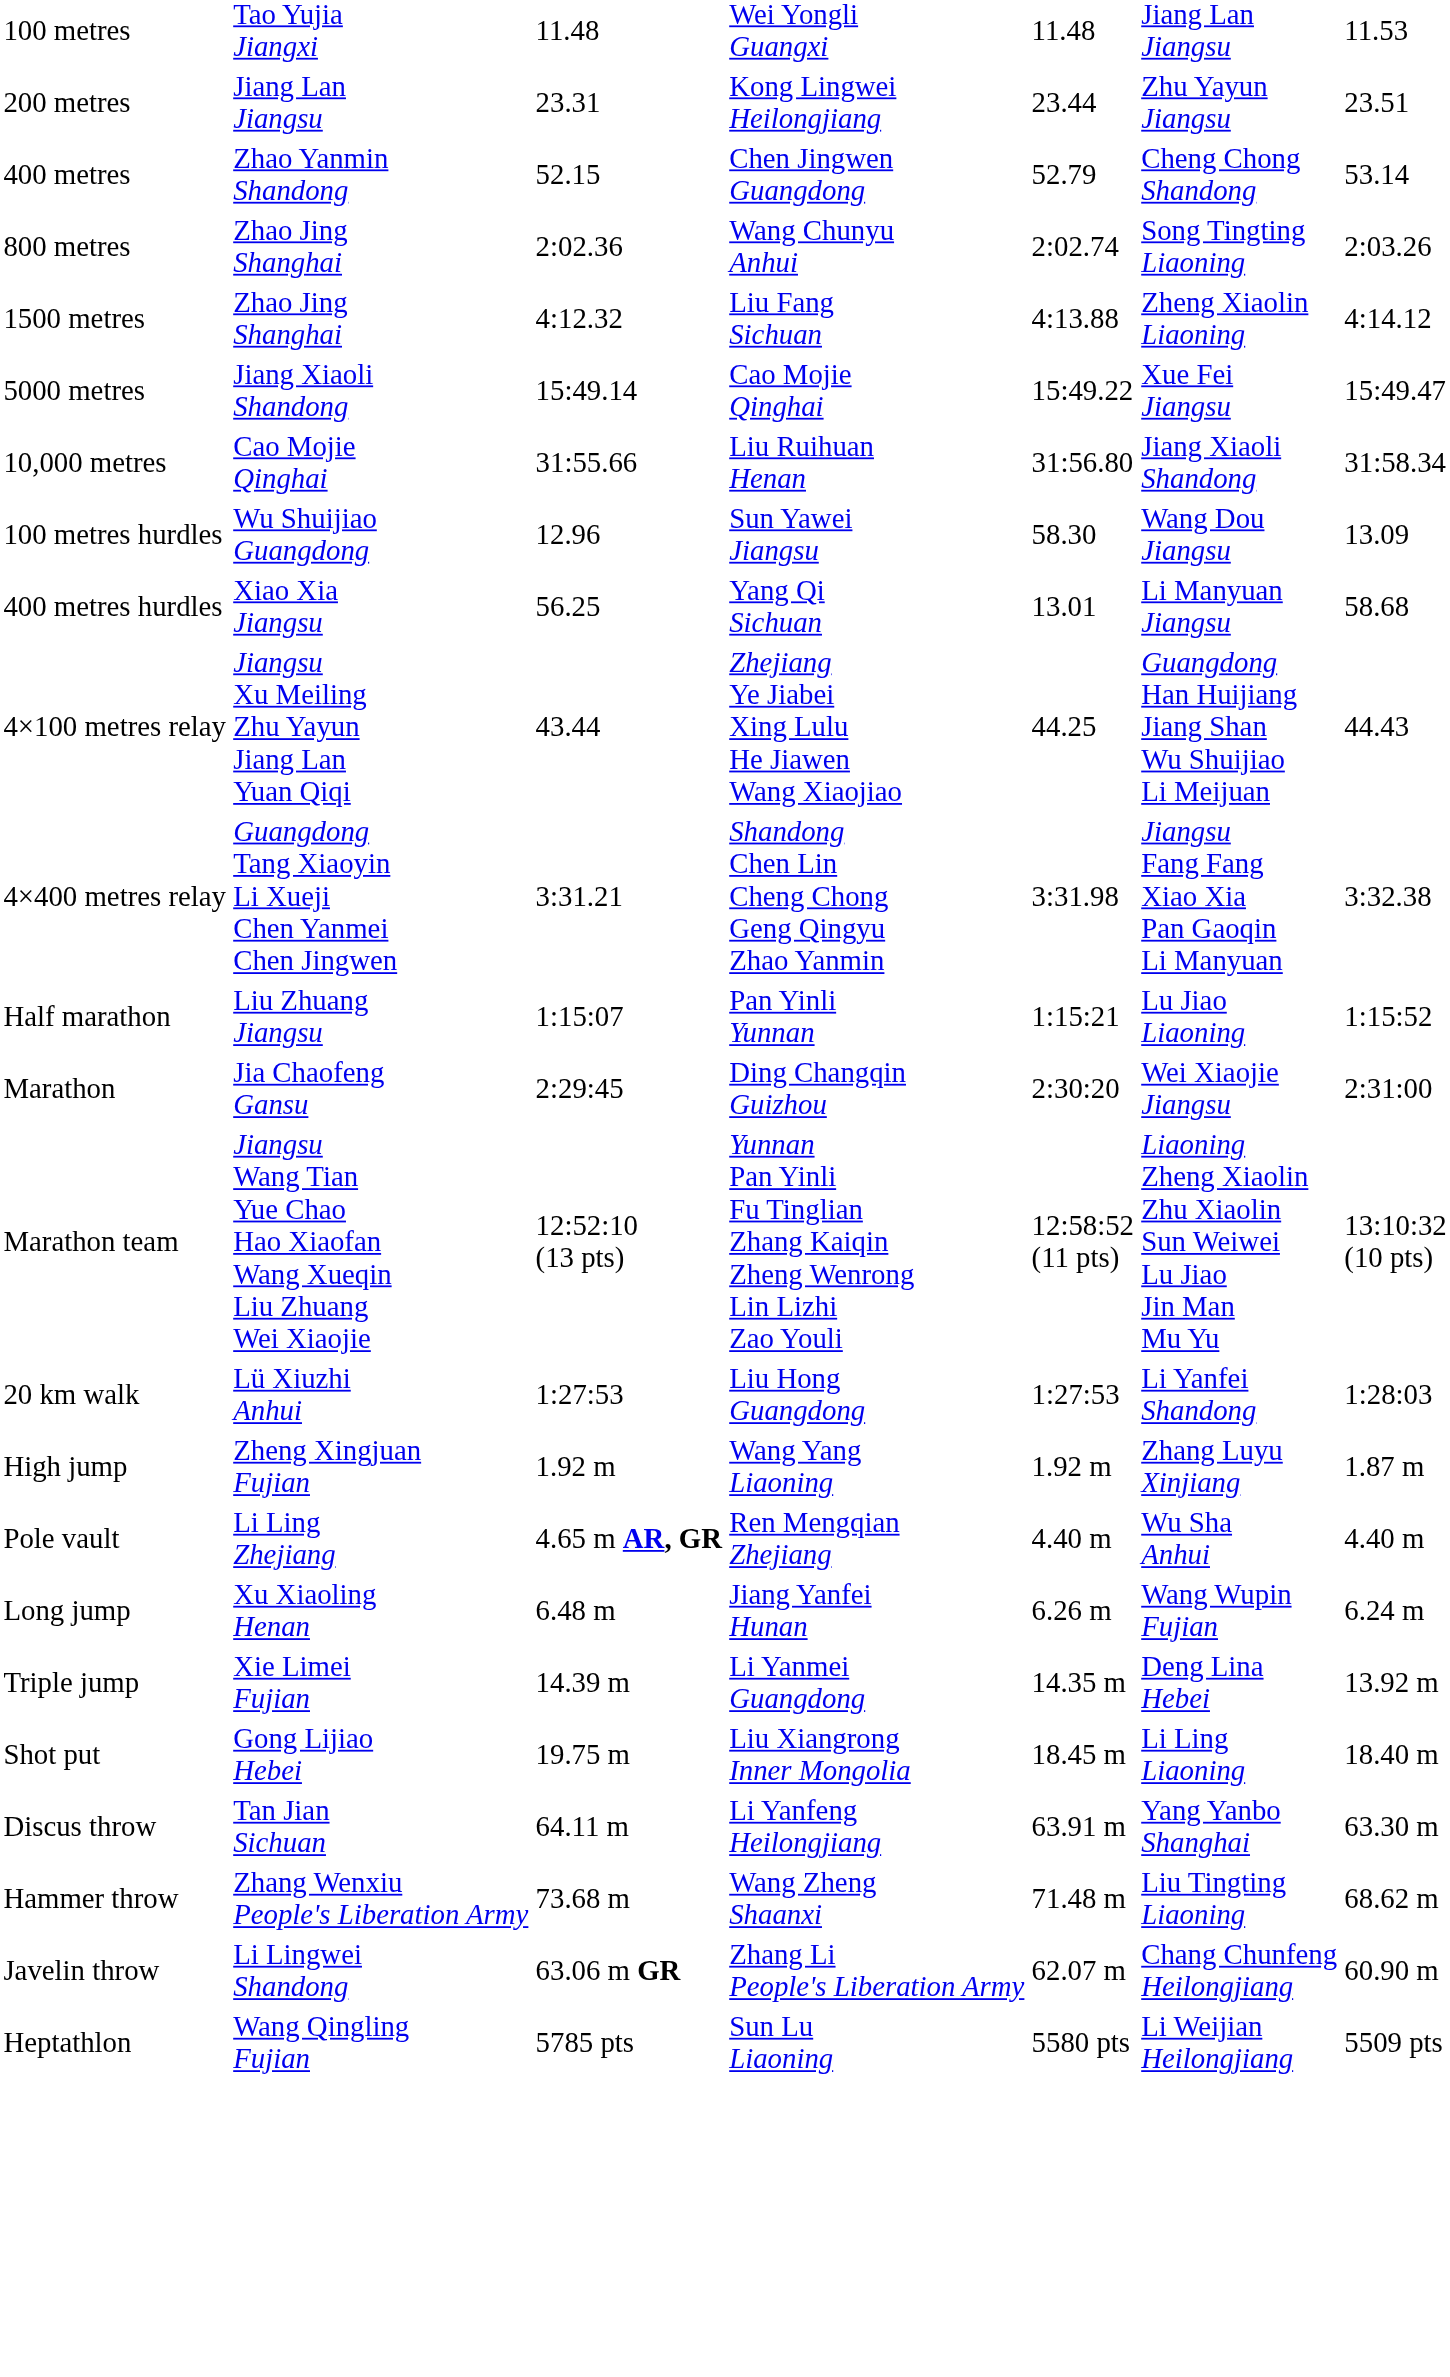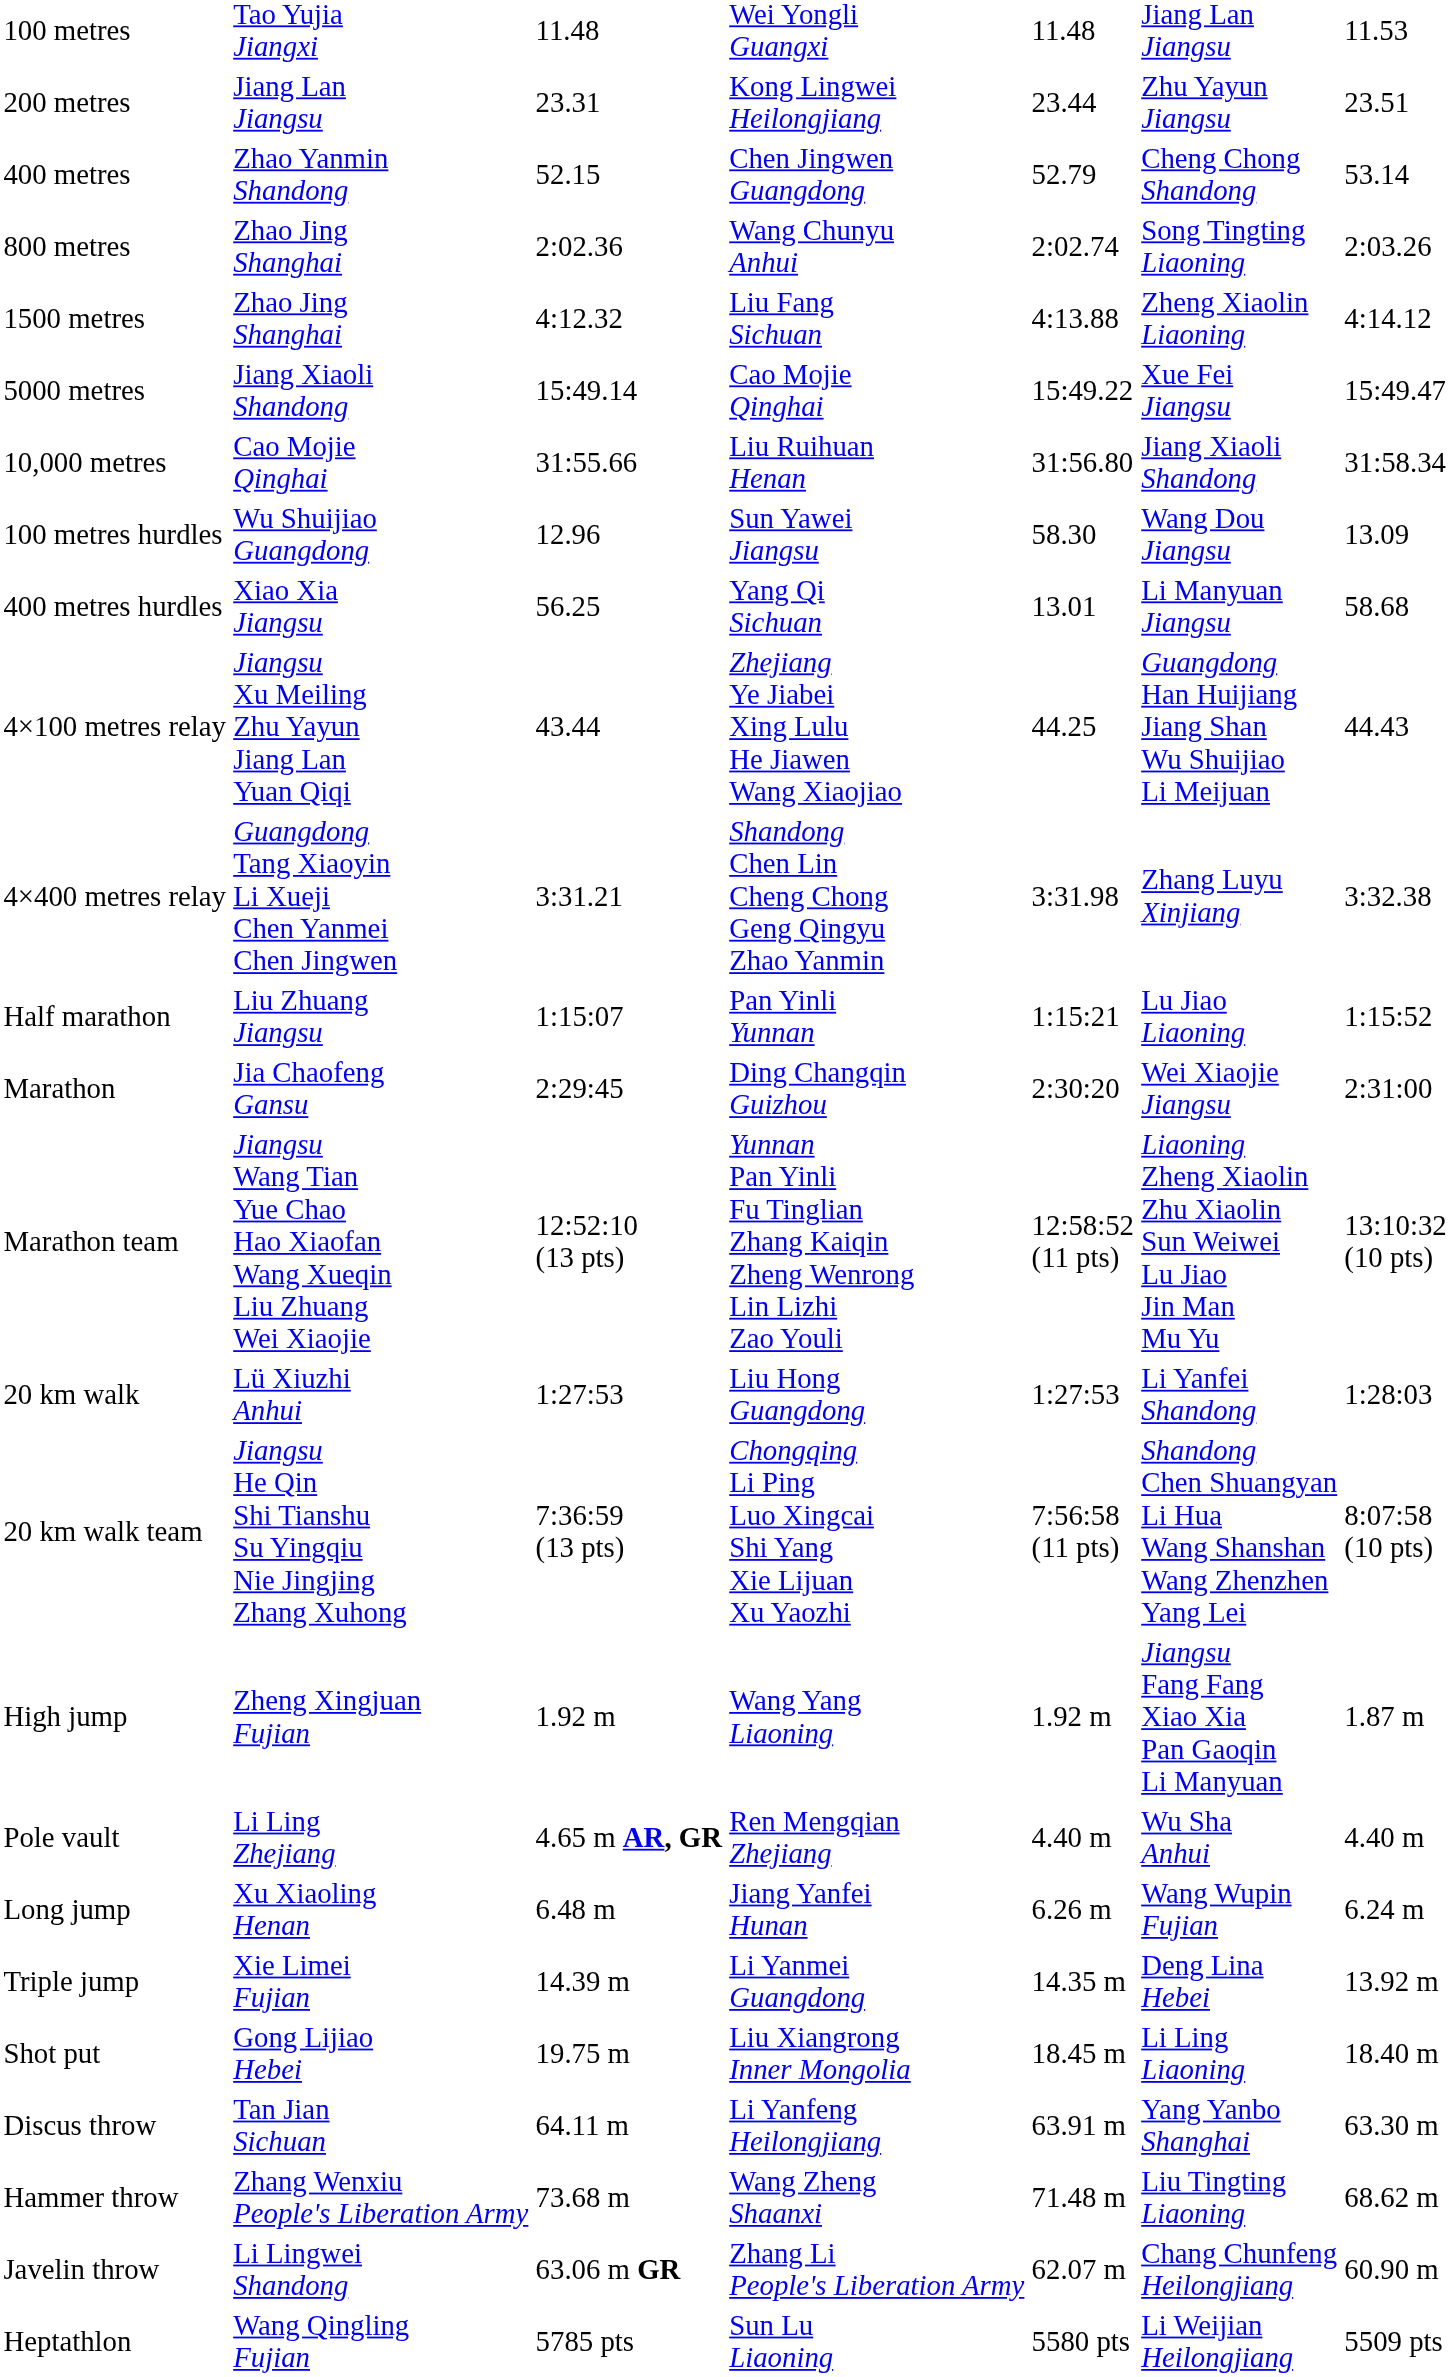 <table>
 <tr>
 <td>100 metres</td>
 <td><a href='#'>Tao Yujia</a><br><em><a href='#'>Jiangxi</a></em></td>
 <td>11.48</td>
 <td><a href='#'>Wei Yongli</a><br><em><a href='#'>Guangxi</a></em></td>
 <td>11.48</td>
 <td><a href='#'>Jiang Lan</a><br><em><a href='#'>Jiangsu</a></em></td>
 <td>11.53</td>
 </tr>
 <tr>
 <td>200 metres</td>
 <td><a href='#'>Jiang Lan</a><br><em><a href='#'>Jiangsu</a></em></td>
 <td>23.31</td>
 <td><a href='#'>Kong Lingwei</a><br><em><a href='#'>Heilongjiang</a></em></td>
 <td>23.44</td>
 <td><a href='#'>Zhu Yayun</a><br><em><a href='#'>Jiangsu</a></em></td>
 <td>23.51</td>
 </tr>
 <tr>
 <td>400 metres<br></td>
 <td><a href='#'>Zhao Yanmin</a><br><em><a href='#'>Shandong</a></em></td>
 <td>52.15</td>
 <td><a href='#'>Chen Jingwen</a><br><em><a href='#'>Guangdong</a></em></td>
 <td>52.79</td>
 <td><a href='#'>Cheng Chong</a><br><em><a href='#'>Shandong</a></em></td>
 <td>53.14</td>
 </tr>
 <tr>
 <td>800 metres</td>
 <td><a href='#'>Zhao Jing</a><br><em><a href='#'>Shanghai</a></em></td>
 <td>2:02.36</td>
 <td><a href='#'>Wang Chunyu</a><br><em><a href='#'>Anhui</a></em></td>
 <td>2:02.74</td>
 <td><a href='#'>Song Tingting</a><br><em><a href='#'>Liaoning</a></em></td>
 <td>2:03.26</td>
 </tr>
 <tr>
 <td>1500 metres</td>
 <td><a href='#'>Zhao Jing</a><br><em><a href='#'>Shanghai</a></em></td>
 <td>4:12.32</td>
 <td><a href='#'>Liu Fang</a><br><em><a href='#'>Sichuan</a></em></td>
 <td>4:13.88</td>
 <td><a href='#'>Zheng Xiaolin</a><br><em><a href='#'>Liaoning</a></em></td>
 <td>4:14.12</td>
 </tr>
 <tr>
 <td>5000 metres</td>
 <td><a href='#'>Jiang Xiaoli</a><br><em><a href='#'>Shandong</a></em></td>
 <td>15:49.14</td>
 <td><a href='#'>Cao Mojie</a><br><em><a href='#'>Qinghai</a></em></td>
 <td>15:49.22</td>
 <td><a href='#'>Xue Fei</a><br><em><a href='#'>Jiangsu</a></em></td>
 <td>15:49.47</td>
 </tr>
 <tr>
 <td>10,000 metres</td>
 <td><a href='#'>Cao Mojie</a><br><em><a href='#'>Qinghai</a></em></td>
 <td>31:55.66</td>
 <td><a href='#'>Liu Ruihuan</a><br><em><a href='#'>Henan</a></em></td>
 <td>31:56.80</td>
 <td><a href='#'>Jiang Xiaoli</a><br><em><a href='#'>Shandong</a></em></td>
 <td>31:58.34</td>
 </tr>
 <tr>
 <td>100 metres hurdles</td>
 <td><a href='#'>Wu Shuijiao</a><br><em><a href='#'>Guangdong</a></em></td>
 <td>12.96</td>
 <td><a href='#'>Sun Yawei</a><br><em><a href='#'>Jiangsu</a></em></td>
 <td>58.30</td>
 <td><a href='#'>Wang Dou</a><br><em><a href='#'>Jiangsu</a></em></td>
 <td>13.09</td>
 </tr>
 <tr>
 <td>400 metres hurdles</td>
 <td><a href='#'>Xiao Xia</a><br><em><a href='#'>Jiangsu</a></em></td>
 <td>56.25</td>
 <td><a href='#'>Yang Qi</a><br><em><a href='#'>Sichuan</a></em></td>
 <td>13.01</td>
 <td><a href='#'>Li Manyuan</a><br><em><a href='#'>Jiangsu</a></em></td>
 <td>58.68</td>
 </tr>
 <tr>
 <td>4×100 metres relay</td>
 <td><em><a href='#'>Jiangsu</a></em><br><a href='#'>Xu Meiling</a><br><a href='#'>Zhu Yayun</a><br><a href='#'>Jiang Lan</a><br><a href='#'>Yuan Qiqi</a></td>
 <td>43.44</td>
 <td><em><a href='#'>Zhejiang</a></em><br><a href='#'>Ye Jiabei</a><br><a href='#'>Xing Lulu</a><br><a href='#'>He Jiawen</a><br><a href='#'>Wang Xiaojiao</a></td>
 <td>44.25</td>
 <td><em><a href='#'>Guangdong</a></em><br><a href='#'>Han Huijiang</a><br><a href='#'>Jiang Shan</a><br><a href='#'>Wu Shuijiao</a><br><a href='#'>Li Meijuan</a></td>
 <td>44.43</td>
 </tr>
 <tr>
 <td>4×400 metres relay</td>
 <td><em><a href='#'>Guangdong</a></em><br><a href='#'>Tang Xiaoyin</a><br><a href='#'>Li Xueji</a><br><a href='#'>Chen Yanmei</a><br><a href='#'>Chen Jingwen</a></td>
 <td>3:31.21</td>
 <td><em><a href='#'>Shandong</a></em><br><a href='#'>Chen Lin</a><br><a href='#'>Cheng Chong</a><br><a href='#'>Geng Qingyu</a><br><a href='#'>Zhao Yanmin</a></td>
 <td>3:31.98</td>
-<td><em><a href='#'>Jiangsu</a></em><br><a href='#'>Fang Fang</a><br><a href='#'>Xiao Xia</a><br><a href='#'>Pan Gaoqin</a><br><a href='#'>Li Manyuan</a></td>
+<td><a href='#'>Zhang Luyu</a><br><em><a href='#'>Xinjiang</a></em></td>
 <td>3:32.38</td>
 </tr>
 <tr>
 <td>Half marathon</td>
 <td><a href='#'>Liu Zhuang</a><br><em><a href='#'>Jiangsu</a></em></td>
 <td>1:15:07</td>
 <td><a href='#'>Pan Yinli</a><br><em><a href='#'>Yunnan</a></em></td>
 <td>1:15:21</td>
 <td><a href='#'>Lu Jiao</a><br><em><a href='#'>Liaoning</a></em></td>
 <td>1:15:52</td>
 </tr>
 <tr>
 <td>Marathon</td>
 <td><a href='#'>Jia Chaofeng</a><br><em><a href='#'>Gansu</a></em></td>
 <td>2:29:45</td>
 <td><a href='#'>Ding Changqin</a><br><em><a href='#'>Guizhou</a></em></td>
 <td>2:30:20</td>
 <td><a href='#'>Wei Xiaojie</a><br><em><a href='#'>Jiangsu</a></em></td>
 <td>2:31:00</td>
 </tr>
 <tr>
 <td>Marathon team</td>
 <td><em><a href='#'>Jiangsu</a></em><br><a href='#'>Wang Tian</a><br><a href='#'>Yue Chao</a><br><a href='#'>Hao Xiaofan</a><br><a href='#'>Wang Xueqin</a><br><a href='#'>Liu Zhuang</a><br><a href='#'>Wei Xiaojie</a></td>
 <td>12:52:10<br>(13 pts)</td>
 <td><em><a href='#'>Yunnan</a></em><br><a href='#'>Pan Yinli</a><br><a href='#'>Fu Tinglian</a><br><a href='#'>Zhang Kaiqin</a><br><a href='#'>Zheng Wenrong</a><br><a href='#'>Lin Lizhi</a><br><a href='#'>Zao Youli</a></td>
 <td>12:58:52<br>(11 pts)</td>
 <td><em><a href='#'>Liaoning</a></em><br><a href='#'>Zheng Xiaolin</a><br><a href='#'>Zhu Xiaolin</a><br><a href='#'>Sun Weiwei</a><br><a href='#'>Lu Jiao</a><br><a href='#'>Jin Man</a><br><a href='#'>Mu Yu</a></td>
 <td>13:10:32<br>(10 pts)</td>
 </tr>
 <tr>
 <td>20 km walk</td>
 <td><a href='#'>Lü Xiuzhi</a><br><em><a href='#'>Anhui</a></em></td>
 <td>1:27:53</td>
 <td><a href='#'>Liu Hong</a><br><em><a href='#'>Guangdong</a></em></td>
 <td>1:27:53</td>
 <td><a href='#'>Li Yanfei</a><br><em><a href='#'>Shandong</a></em></td>
 <td>1:28:03</td>
 </tr>
 <tr>
+<td>20 km walk team</td>
+<td><em><a href='#'>Jiangsu</a></em><br><a href='#'>He Qin</a><br><a href='#'>Shi Tianshu</a><br><a href='#'>Su Yingqiu</a><br><a href='#'>Nie Jingjing</a><br><a href='#'>Zhang Xuhong</a></td>
+<td>7:36:59<br>(13 pts)</td>
+<td><em><a href='#'>Chongqing</a></em><br><a href='#'>Li Ping</a><br><a href='#'>Luo Xingcai</a><br><a href='#'>Shi Yang</a><br><a href='#'>Xie Lijuan</a><br><a href='#'>Xu Yaozhi</a></td>
+<td>7:56:58<br>(11 pts)</td>
+<td><em><a href='#'>Shandong</a></em><br><a href='#'>Chen Shuangyan</a><br><a href='#'>Li Hua</a><br><a href='#'>Wang Shanshan</a><br><a href='#'>Wang Zhenzhen</a><br><a href='#'>Yang Lei</a></td>
+<td>8:07:58<br>(10 pts)</td>
+</tr>
+<tr>
 <td>High jump</td>
 <td><a href='#'>Zheng Xingjuan</a><br><em><a href='#'>Fujian</a></em></td>
 <td>1.92 m</td>
 <td><a href='#'>Wang Yang</a><br><em><a href='#'>Liaoning</a></em></td>
 <td>1.92 m</td>
-<td><a href='#'>Zhang Luyu</a><br><em><a href='#'>Xinjiang</a></em></td>
+<td><em><a href='#'>Jiangsu</a></em><br><a href='#'>Fang Fang</a><br><a href='#'>Xiao Xia</a><br><a href='#'>Pan Gaoqin</a><br><a href='#'>Li Manyuan</a></td>
 <td>1.87 m</td>
 </tr>
 <tr>
 <td>Pole vault</td>
 <td><a href='#'>Li Ling</a><br><em><a href='#'>Zhejiang</a></em></td>
 <td>4.65 m <strong><a href='#'>AR</a>, GR</strong></td>
 <td><a href='#'>Ren Mengqian</a><br><em><a href='#'>Zhejiang</a></em></td>
 <td>4.40 m</td>
 <td><a href='#'>Wu Sha</a><br><em><a href='#'>Anhui</a></em></td>
 <td>4.40 m</td>
 </tr>
 <tr>
 <td>Long jump</td>
 <td><a href='#'>Xu Xiaoling</a><br><em><a href='#'>Henan</a></em></td>
 <td>6.48 m</td>
 <td><a href='#'>Jiang Yanfei</a><br><em><a href='#'>Hunan</a></em></td>
 <td>6.26 m</td>
 <td><a href='#'>Wang Wupin</a><br><em><a href='#'>Fujian</a></em></td>
 <td>6.24 m</td>
 </tr>
 <tr>
 <td>Triple jump</td>
 <td><a href='#'>Xie Limei</a><br><em><a href='#'>Fujian</a></em></td>
 <td>14.39 m</td>
 <td><a href='#'>Li Yanmei</a><br><em><a href='#'>Guangdong</a></em></td>
 <td>14.35 m</td>
 <td><a href='#'>Deng Lina</a><br><em><a href='#'>Hebei</a></em></td>
 <td>13.92 m</td>
 </tr>
 <tr>
 <td>Shot put</td>
 <td><a href='#'>Gong Lijiao</a><br><em><a href='#'>Hebei</a></em></td>
 <td>19.75 m</td>
 <td><a href='#'>Liu Xiangrong</a><br><em><a href='#'>Inner Mongolia</a></em></td>
 <td>18.45 m</td>
 <td><a href='#'>Li Ling</a><br><em><a href='#'>Liaoning</a></em></td>
 <td>18.40 m</td>
 </tr>
 <tr>
 <td>Discus throw</td>
 <td><a href='#'>Tan Jian</a><br><em><a href='#'>Sichuan</a></em></td>
 <td>64.11 m</td>
 <td><a href='#'>Li Yanfeng</a><br><em><a href='#'>Heilongjiang</a></em></td>
 <td>63.91 m</td>
 <td><a href='#'>Yang Yanbo</a><br><em><a href='#'>Shanghai</a></em></td>
 <td>63.30 m</td>
 </tr>
 <tr>
 <td>Hammer throw</td>
 <td><a href='#'>Zhang Wenxiu</a><br><em><a href='#'>People's Liberation Army</a></em></td>
 <td>73.68 m</td>
 <td><a href='#'>Wang Zheng</a><br><em><a href='#'>Shaanxi</a></em></td>
 <td>71.48 m</td>
 <td><a href='#'>Liu Tingting</a><br><em><a href='#'>Liaoning</a></em></td>
 <td>68.62 m</td>
 </tr>
 <tr>
 <td>Javelin throw</td>
 <td><a href='#'>Li Lingwei</a><br><em><a href='#'>Shandong</a></em></td>
 <td>63.06 m <strong>GR</strong></td>
 <td><a href='#'>Zhang Li</a><br><em><a href='#'>People's Liberation Army</a></em></td>
 <td>62.07 m</td>
 <td><a href='#'>Chang Chunfeng</a><br><em><a href='#'>Heilongjiang</a></em></td>
 <td>60.90 m</td>
 </tr>
 <tr>
 <td>Heptathlon</td>
 <td><a href='#'>Wang Qingling</a><br><em><a href='#'>Fujian</a></em></td>
 <td>5785 pts</td>
 <td><a href='#'>Sun Lu</a><br><em><a href='#'>Liaoning</a></em></td>
 <td>5580 pts</td>
 <td><a href='#'>Li Weijian</a><br><em><a href='#'>Heilongjiang</a></em></td>
 <td>5509 pts</td>
 </tr>
 </table>
